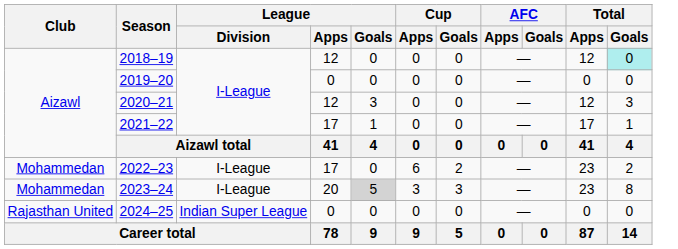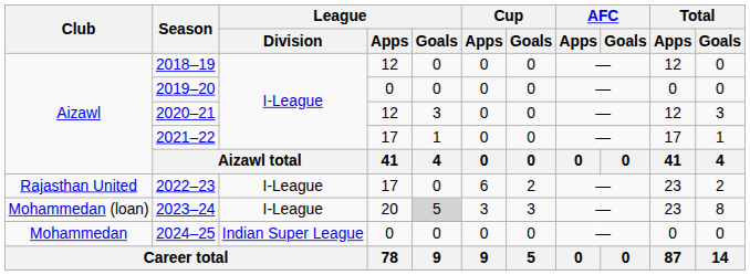 <table class="wikitable" style="text-align: center;">
 <tr>
 <th rowspan="2">Club</th>
 <th rowspan="2">Season</th>
 <th colspan="3">League</th>
 <th colspan="2">Cup</th>
 <th colspan="2"><a href='#'>AFC</a></th>
 <th colspan="2">Total</th>
 </tr>
 <tr>
 <th>Division</th>
 <th>Apps</th>
 <th>Goals</th>
 <th>Apps</th>
 <th>Goals</th>
 <th>Apps</th>
 <th>Goals</th>
 <th>Apps</th>
 <th>Goals</th>
 </tr>
 <tr>
 <td rowspan="5"><a href='#'>Aizawl</a></td>
 <td><a href='#'>2018–19</a></td>
 <td rowspan="4"><a href='#'>I-League</a></td>
 <td>12</td>
 <td>0</td>
 <td>0</td>
 <td>0</td>
 <td colspan="2">—</td>
 <td>12</td>
-<td style="background: paleturquoise;">0</td>
+<td>0</td>
 </tr>
 <tr>
 <td><a href='#'>2019–20</a></td>
 <td>0</td>
 <td>0</td>
 <td>0</td>
 <td>0</td>
 <td colspan="2">—</td>
 <td>0</td>
 <td>0</td>
 </tr>
 <tr>
 <td><a href='#'>2020–21</a></td>
 <td>12</td>
 <td>3</td>
 <td>0</td>
 <td>0</td>
 <td colspan="2">—</td>
 <td>12</td>
 <td>3</td>
 </tr>
 <tr>
 <td><a href='#'>2021–22</a></td>
 <td>17</td>
 <td>1</td>
 <td>0</td>
 <td>0</td>
 <td colspan="2">—</td>
 <td>17</td>
 <td>1</td>
 </tr>
 <tr>
 <th colspan="2">Aizawl total</th>
 <th>41</th>
 <th>4</th>
 <th>0</th>
 <th>0</th>
 <th>0</th>
 <th>0</th>
 <th>41</th>
 <th>4</th>
 </tr>
 <tr>
-<td rowspan="1"><a href='#'>Mohammedan</a></td>
+<td rowspan="1"><a href='#'>Rajasthan United</a></td>
 <td><a href='#'>2022–23</a></td>
 <td rowspan="1">I-League</td>
 <td>17</td>
 <td>0</td>
 <td>6</td>
 <td>2</td>
 <td colspan="2">—</td>
 <td>23</td>
 <td>2</td>
 </tr>
 <tr>
-<td rowspan="1"><a href='#'>Mohammedan</a></td>
+<td rowspan="1"><a href='#'>Mohammedan</a> (loan)</td>
 <td><a href='#'>2023–24</a></td>
 <td rowspan="1">I-League</td>
 <td>20</td>
 <td style="background: lightgrey;">5</td>
 <td>3</td>
 <td>3</td>
 <td colspan="2">—</td>
 <td>23</td>
 <td>8</td>
 </tr>
 <tr>
-<td rowspan="1"><a href='#'>Rajasthan United</a></td>
+<td rowspan="1"><a href='#'>Mohammedan</a></td>
 <td><a href='#'>2024–25</a></td>
 <td rowspan="1"><a href='#'>Indian Super League</a></td>
 <td>0</td>
 <td>0</td>
 <td>0</td>
 <td>0</td>
 <td colspan="2">—</td>
 <td>0</td>
 <td>0</td>
 </tr>
 <tr>
 <th colspan="3">Career total</th>
 <th>78</th>
 <th>9</th>
 <th>9</th>
 <th>5</th>
 <th>0</th>
 <th>0</th>
 <th>87</th>
 <th>14</th>
 </tr>
 </table>
